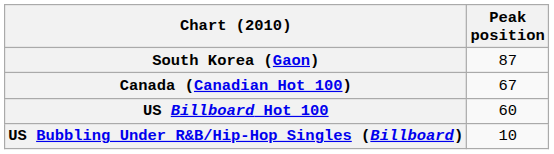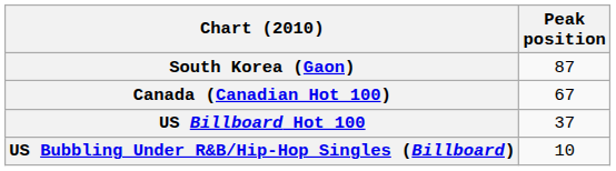 <table class="wikitable sortable plainrowheaders">
 <tr>
 <th scope="col">Chart (2010)</th>
 <th scope="col">Peak<br> position</th>
 </tr>
 <tr>
 <th scope="row">South Korea (<a href='#'>Gaon</a>)</th>
 <td align="center">87</td>
 </tr>
 <tr>
 <th scope="row">Canada (<a href='#'>Canadian Hot 100</a>)</th>
 <td align="center">67</td>
 </tr>
 <tr>
 <th scope="row">US <a href='#'><em>Billboard</em> Hot 100</a></th>
-<td align="center">60</td>
+<td align="center">37</td>
 </tr>
 <tr>
 <th scope="row">US <a href='#'>Bubbling Under R&B/Hip-Hop Singles</a> (<a href='#'><em>Billboard</em></a>)</th>
 <td align="center">10</td>
 </tr>
 </table>
